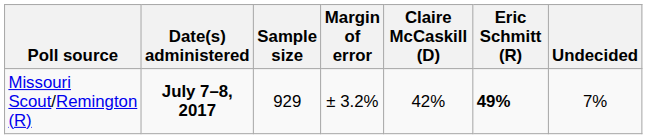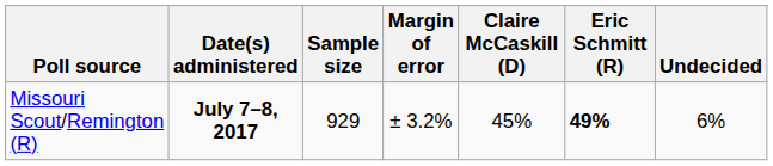 <table class="wikitable">
 <tr valign=bottom>
 <th>Poll source</th>
 <th>Date(s)<br>administered</th>
 <th>Sample<br>size</th>
 <th>Margin<br>of error</th>
 <th style="width:100px;">Claire<br>McCaskill (D)</th>
 <th style="width:100px;">Eric<br>Schmitt (R)</th>
 <th>Undecided</th>
 </tr>
 <tr>
 <td><a href='#'>Missouri Scout</a>/<a href='#'>Remington (R)</a></td>
 <td align=center><strong>July 7–8, 2017</strong></td>
 <td align=center>929</td>
 <td align=center>± 3.2%</td>
-<td align=center>42%</td>
+<td align=center>45%</td>
 <td><strong>49%</strong></td>
-<td align=center>7%</td>
+<td align=center>6%</td>
 </tr>
 </table>
